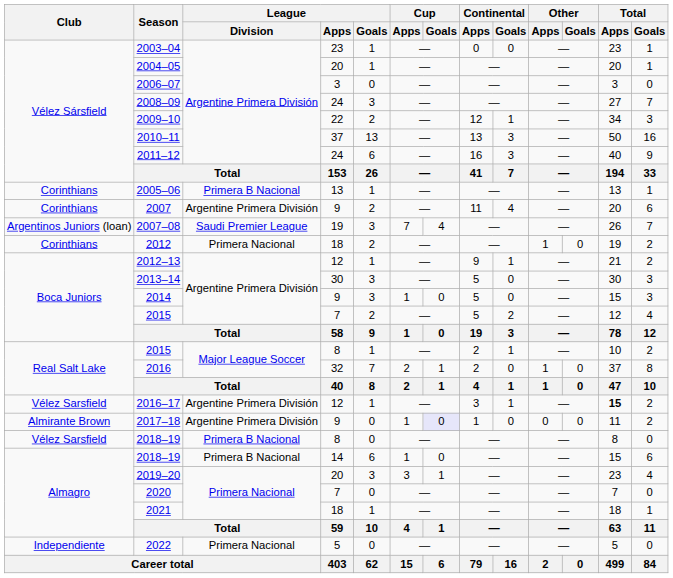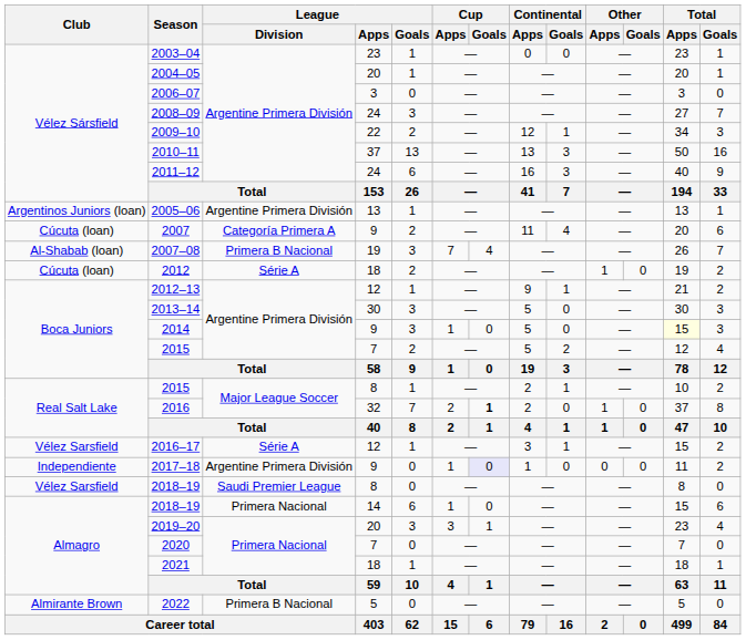 <table class="wikitable" style="text-align:center">
 <tr>
 <th rowspan="2">Club</th>
 <th rowspan="2">Season</th>
 <th colspan="3">League</th>
 <th colspan="2">Cup</th>
 <th colspan="2">Continental</th>
 <th colspan="2">Other</th>
 <th colspan="2">Total</th>
 </tr>
 <tr>
 <th>Division</th>
 <th>Apps</th>
 <th>Goals</th>
 <th>Apps</th>
 <th>Goals</th>
 <th>Apps</th>
 <th>Goals</th>
 <th>Apps</th>
 <th>Goals</th>
 <th>Apps</th>
 <th>Goals</th>
 </tr>
 <tr>
 <td rowspan="8"><a href='#'>Vélez Sársfield</a></td>
 <td><a href='#'>2003–04</a></td>
 <td rowspan="7"><a href='#'>Argentine Primera División</a></td>
 <td>23</td>
 <td>1</td>
 <td colspan="2">—</td>
 <td>0</td>
 <td>0</td>
 <td colspan="2">—</td>
 <td>23</td>
 <td>1</td>
 </tr>
 <tr>
 <td><a href='#'>2004–05</a></td>
 <td>20</td>
 <td>1</td>
 <td colspan="2">—</td>
 <td colspan="2">—</td>
 <td colspan="2">—</td>
 <td>20</td>
 <td>1</td>
 </tr>
 <tr>
 <td><a href='#'>2006–07</a></td>
 <td>3</td>
 <td>0</td>
 <td colspan="2">—</td>
 <td colspan="2">—</td>
 <td colspan="2">—</td>
 <td>3</td>
 <td>0</td>
 </tr>
 <tr>
 <td><a href='#'>2008–09</a></td>
 <td>24</td>
 <td>3</td>
 <td colspan="2">—</td>
 <td colspan="2">—</td>
 <td colspan="2">—</td>
 <td>27</td>
 <td>7</td>
 </tr>
 <tr>
 <td><a href='#'>2009–10</a></td>
 <td>22</td>
 <td>2</td>
 <td colspan="2">—</td>
 <td>12</td>
 <td>1</td>
 <td colspan="2">—</td>
 <td>34</td>
 <td>3</td>
 </tr>
 <tr>
 <td><a href='#'>2010–11</a></td>
 <td>37</td>
 <td>13</td>
 <td colspan="2">—</td>
 <td>13</td>
 <td>3</td>
 <td colspan="2">—</td>
 <td>50</td>
 <td>16</td>
 </tr>
 <tr>
 <td><a href='#'>2011–12</a></td>
 <td>24</td>
 <td>6</td>
 <td colspan="2">—</td>
 <td>16</td>
 <td>3</td>
 <td colspan="2">—</td>
 <td>40</td>
 <td>9</td>
 </tr>
 <tr>
 <th colspan="2">Total</th>
 <th>153</th>
 <th>26</th>
 <th colspan="2">—</th>
 <th>41</th>
 <th>7</th>
 <th colspan="2">—</th>
 <th>194</th>
 <th>33</th>
 </tr>
 <tr>
-<td><a href='#'>Corinthians</a></td>
+<td><a href='#'>Argentinos Juniors</a> (loan)</td>
 <td><a href='#'>2005–06</a></td>
-<td><a href='#'>Primera B Nacional</a></td>
+<td>Argentine Primera División</td>
 <td>13</td>
 <td>1</td>
 <td colspan="2">—</td>
 <td colspan="2">—</td>
 <td colspan="2">—</td>
 <td>13</td>
 <td>1</td>
 </tr>
 <tr>
-<td><a href='#'>Corinthians</a></td>
+<td><a href='#'>Cúcuta</a> (loan)</td>
 <td><a href='#'>2007</a></td>
-<td>Argentine Primera División</td>
+<td><a href='#'>Categoría Primera A</a></td>
 <td>9</td>
 <td>2</td>
 <td colspan="2">—</td>
 <td>11</td>
 <td>4</td>
 <td colspan="2">—</td>
 <td>20</td>
 <td>6</td>
 </tr>
 <tr>
-<td><a href='#'>Argentinos Juniors</a> (loan)</td>
+<td><a href='#'>Al-Shabab</a> (loan)</td>
 <td><a href='#'>2007–08</a></td>
-<td><a href='#'>Saudi Premier League</a></td>
+<td><a href='#'>Primera B Nacional</a></td>
 <td>19</td>
 <td>3</td>
 <td>7</td>
 <td>4</td>
 <td colspan="2">—</td>
 <td colspan="2">—</td>
 <td>26</td>
 <td>7</td>
 </tr>
 <tr>
-<td><a href='#'>Corinthians</a></td>
+<td><a href='#'>Cúcuta</a> (loan)</td>
 <td><a href='#'>2012</a></td>
-<td>Primera Nacional</td>
+<td><a href='#'>Série A</a></td>
 <td>18</td>
 <td>2</td>
 <td colspan="2">—</td>
 <td colspan="2">—</td>
 <td>1</td>
 <td>0</td>
 <td>19</td>
 <td>2</td>
 </tr>
 <tr>
 <td rowspan="5"><a href='#'>Boca Juniors</a></td>
 <td><a href='#'>2012–13</a></td>
 <td rowspan="4">Argentine Primera División</td>
 <td>12</td>
 <td>1</td>
 <td colspan="2">—</td>
 <td>9</td>
 <td>1</td>
 <td colspan="2">—</td>
 <td>21</td>
 <td>2</td>
 </tr>
 <tr>
 <td><a href='#'>2013–14</a></td>
 <td>30</td>
 <td>3</td>
 <td colspan="2">—</td>
 <td>5</td>
 <td>0</td>
 <td colspan="2">—</td>
 <td>30</td>
 <td>3</td>
 </tr>
 <tr>
 <td><a href='#'>2014</a></td>
 <td>9</td>
 <td>3</td>
 <td>1</td>
 <td>0</td>
 <td>5</td>
 <td>0</td>
 <td colspan="2">—</td>
-<td>15</td>
+<td style="background: lightyellow;">15</td>
 <td>3</td>
 </tr>
 <tr>
 <td><a href='#'>2015</a></td>
 <td>7</td>
 <td>2</td>
 <td colspan="2">—</td>
 <td>5</td>
 <td>2</td>
 <td colspan="2">—</td>
 <td>12</td>
 <td>4</td>
 </tr>
 <tr>
 <th colspan="2">Total</th>
 <th>58</th>
 <th>9</th>
 <th>1</th>
 <th>0</th>
 <th>19</th>
 <th>3</th>
 <th colspan="2">—</th>
 <th>78</th>
 <th>12</th>
 </tr>
 <tr>
 <td rowspan="3"><a href='#'>Real Salt Lake</a></td>
 <td><a href='#'>2015</a></td>
 <td rowspan="2"><a href='#'>Major League Soccer</a></td>
 <td>8</td>
 <td>1</td>
 <td colspan="2">—</td>
 <td>2</td>
 <td>1</td>
 <td colspan="2">—</td>
 <td>10</td>
 <td>2</td>
 </tr>
 <tr>
 <td><a href='#'>2016</a></td>
 <td>32</td>
 <td>7</td>
 <td>2</td>
-<td>1</td>
+<td><strong>1</strong></td>
 <td>2</td>
 <td>0</td>
 <td>1</td>
 <td>0</td>
 <td>37</td>
 <td>8</td>
 </tr>
 <tr>
 <th colspan="2">Total</th>
 <th>40</th>
 <th>8</th>
 <th>2</th>
 <th>1</th>
 <th>4</th>
 <th>1</th>
 <th>1</th>
 <th>0</th>
 <th>47</th>
 <th>10</th>
 </tr>
 <tr>
 <td><a href='#'>Vélez Sarsfield</a></td>
 <td><a href='#'>2016–17</a></td>
-<td>Argentine Primera División</td>
+<td><a href='#'>Série A</a></td>
 <td>12</td>
 <td>1</td>
 <td colspan="2">—</td>
 <td>3</td>
 <td>1</td>
 <td colspan="2">—</td>
-<td><strong>15</strong></td>
+<td>15</td>
 <td>2</td>
 </tr>
 <tr>
-<td><a href='#'>Almirante Brown</a></td>
+<td><a href='#'>Independiente</a></td>
 <td><a href='#'>2017–18</a></td>
 <td>Argentine Primera División</td>
 <td>9</td>
 <td>0</td>
 <td>1</td>
 <td style="background: lavender;">0</td>
 <td>1</td>
 <td>0</td>
 <td>0</td>
 <td>0</td>
 <td>11</td>
 <td>2</td>
 </tr>
 <tr>
 <td><a href='#'>Vélez Sarsfield</a></td>
 <td><a href='#'>2018–19</a></td>
-<td><a href='#'>Primera B Nacional</a></td>
+<td><a href='#'>Saudi Premier League</a></td>
 <td>8</td>
 <td>0</td>
 <td colspan="2">—</td>
 <td colspan="2">—</td>
 <td colspan="2">—</td>
 <td>8</td>
 <td>0</td>
 </tr>
 <tr>
 <td rowspan="5"><a href='#'>Almagro</a></td>
 <td><a href='#'>2018–19</a></td>
-<td>Primera B Nacional</td>
+<td>Primera Nacional</td>
 <td>14</td>
 <td>6</td>
 <td>1</td>
 <td>0</td>
 <td colspan="2">—</td>
 <td colspan="2">—</td>
 <td>15</td>
 <td>6</td>
 </tr>
 <tr>
 <td><a href='#'>2019–20</a></td>
 <td rowspan="3"><a href='#'>Primera Nacional</a></td>
 <td>20</td>
 <td>3</td>
 <td>3</td>
 <td>1</td>
 <td colspan="2">—</td>
 <td colspan="2">—</td>
 <td>23</td>
 <td>4</td>
 </tr>
 <tr>
 <td><a href='#'>2020</a></td>
 <td>7</td>
 <td>0</td>
 <td colspan="2">—</td>
 <td colspan="2">—</td>
 <td colspan="2">—</td>
 <td>7</td>
 <td>0</td>
 </tr>
 <tr>
 <td><a href='#'>2021</a></td>
 <td>18</td>
 <td>1</td>
 <td colspan="2">—</td>
 <td colspan="2">—</td>
 <td colspan="2">—</td>
 <td>18</td>
 <td>1</td>
 </tr>
 <tr>
 <th colspan="2">Total</th>
 <th>59</th>
 <th>10</th>
 <th>4</th>
 <th>1</th>
 <th colspan="2">—</th>
 <th colspan="2">—</th>
 <th>63</th>
 <th>11</th>
 </tr>
 <tr>
-<td><a href='#'>Independiente</a></td>
+<td><a href='#'>Almirante Brown</a></td>
 <td><a href='#'>2022</a></td>
-<td>Primera Nacional</td>
+<td>Primera B Nacional</td>
 <td>5</td>
 <td>0</td>
 <td colspan="2">—</td>
 <td colspan="2">—</td>
 <td colspan="2">—</td>
 <td>5</td>
 <td>0</td>
 </tr>
 <tr>
 <th colspan="3">Career total</th>
 <th>403</th>
 <th>62</th>
 <th>15</th>
 <th>6</th>
 <th>79</th>
 <th>16</th>
 <th>2</th>
 <th>0</th>
 <th>499</th>
 <th>84</th>
 </tr>
 </table>
